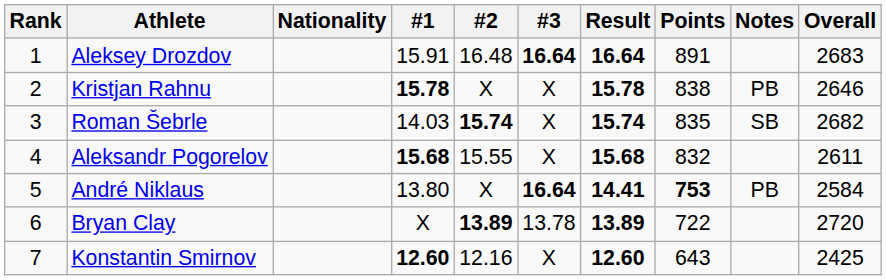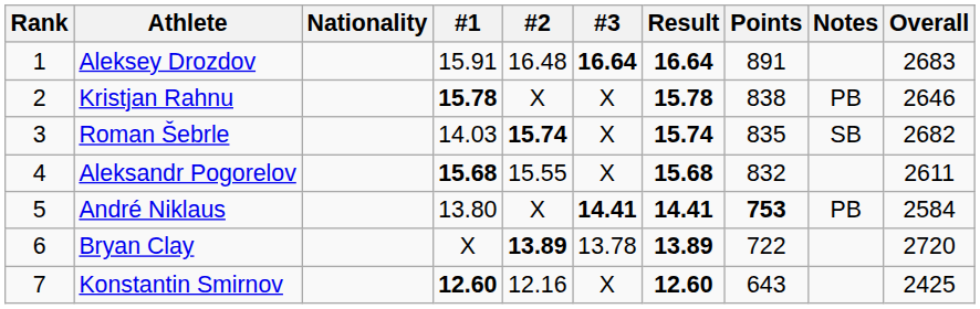 <table class="wikitable sortable" style="text-align:center">
 <tr>
 <th>Rank</th>
 <th>Athlete</th>
 <th>Nationality</th>
 <th>#1</th>
 <th>#2</th>
 <th>#3</th>
 <th>Result</th>
 <th>Points</th>
 <th>Notes</th>
 <th>Overall</th>
 </tr>
 <tr>
 <td>1</td>
 <td align=left><a href='#'>Aleksey Drozdov</a></td>
 <td align=left></td>
 <td>15.91</td>
 <td>16.48</td>
 <td><strong>16.64</strong></td>
 <td><strong>16.64</strong></td>
 <td>891</td>
 <td></td>
 <td>2683</td>
 </tr>
 <tr>
 <td>2</td>
 <td align=left><a href='#'>Kristjan Rahnu</a></td>
 <td align=left></td>
 <td><strong>15.78</strong></td>
 <td>X</td>
 <td>X</td>
 <td><strong>15.78</strong></td>
 <td>838</td>
 <td>PB</td>
 <td>2646</td>
 </tr>
 <tr>
 <td>3</td>
 <td align=left><a href='#'>Roman Šebrle</a></td>
 <td align=left></td>
 <td>14.03</td>
 <td><strong>15.74</strong></td>
 <td>X</td>
 <td><strong>15.74</strong></td>
 <td>835</td>
 <td>SB</td>
 <td>2682</td>
 </tr>
 <tr>
 <td>4</td>
 <td align=left><a href='#'>Aleksandr Pogorelov</a></td>
 <td align=left></td>
 <td><strong>15.68</strong></td>
 <td>15.55</td>
 <td>X</td>
 <td><strong>15.68</strong></td>
 <td>832</td>
 <td></td>
 <td>2611</td>
 </tr>
 <tr>
 <td>5</td>
 <td align=left><a href='#'>André Niklaus</a></td>
 <td align=left></td>
 <td>13.80</td>
 <td>X</td>
-<td><strong>16.64</strong></td>
+<td><strong>14.41</strong></td>
 <td><strong>14.41</strong></td>
 <td><strong>753</strong></td>
 <td>PB</td>
 <td>2584</td>
 </tr>
 <tr>
 <td>6</td>
 <td align=left><a href='#'>Bryan Clay</a></td>
 <td align=left></td>
 <td>X</td>
 <td><strong>13.89</strong></td>
 <td>13.78</td>
 <td><strong>13.89</strong></td>
 <td>722</td>
 <td></td>
 <td>2720</td>
 </tr>
 <tr>
 <td>7</td>
 <td align=left><a href='#'>Konstantin Smirnov</a></td>
 <td align=left></td>
 <td><strong>12.60</strong></td>
 <td>12.16</td>
 <td>X</td>
 <td><strong>12.60</strong></td>
 <td>643</td>
 <td></td>
 <td>2425</td>
 </tr>
 </table>
